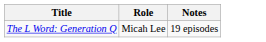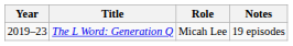 <table class="wikitable">
 <tr>
+<th>Year</th>
 <th>Title</th>
 <th>Role</th>
 <th>Notes</th>
 </tr>
 <tr>
+<td>2019–23</td>
 <td><em><a href='#'>The L Word: Generation Q</a></em></td>
 <td>Micah Lee</td>
 <td>19 episodes</td>
 </tr>
 </table>
